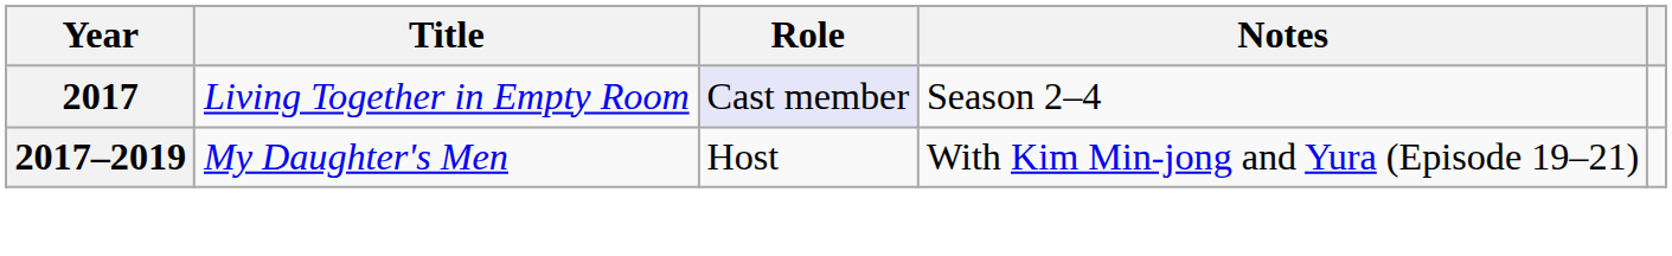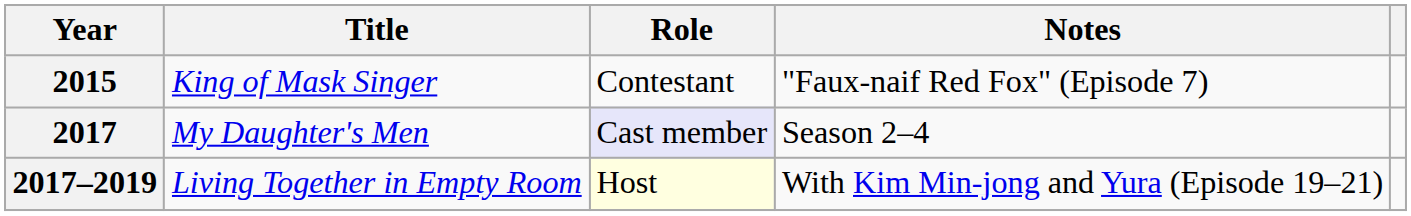 <table class="wikitable plainrowheaders sortable">
 <tr>
 <th scope="col">Year</th>
 <th scope="col">Title</th>
 <th scope="col">Role</th>
 <th scope="col">Notes</th>
 <th scope="col" class="unsortable"></th>
 </tr>
 <tr>
+<th scope="row">2015</th>
+<td><em><a href='#'>King of Mask Singer</a></em></td>
+<td>Contestant</td>
+<td>"Faux-naif Red Fox" (Episode 7)</td>
+<td style="text-align:center"></td>
+</tr>
+<tr>
 <th scope="row">2017</th>
-<td><em><a href='#'>Living Together in Empty Room</a></em></td>
+<td><em><a href='#'>My Daughter's Men</a></em></td>
 <td style="background: lavender;">Cast member</td>
 <td>Season 2–4</td>
 <td style="text-align:center"></td>
 </tr>
 <tr>
 <th scope="row">2017–2019</th>
-<td><em><a href='#'>My Daughter's Men</a></em></td>
-<td>Host</td>
+<td><em><a href='#'>Living Together in Empty Room</a></em></td>
+<td style="background: lightyellow;">Host</td>
 <td>With <a href='#'>Kim Min-jong</a> and <a href='#'>Yura</a> (Episode 19–21)</td>
 <td style="text-align:center"></td>
 </tr>
 </table>
